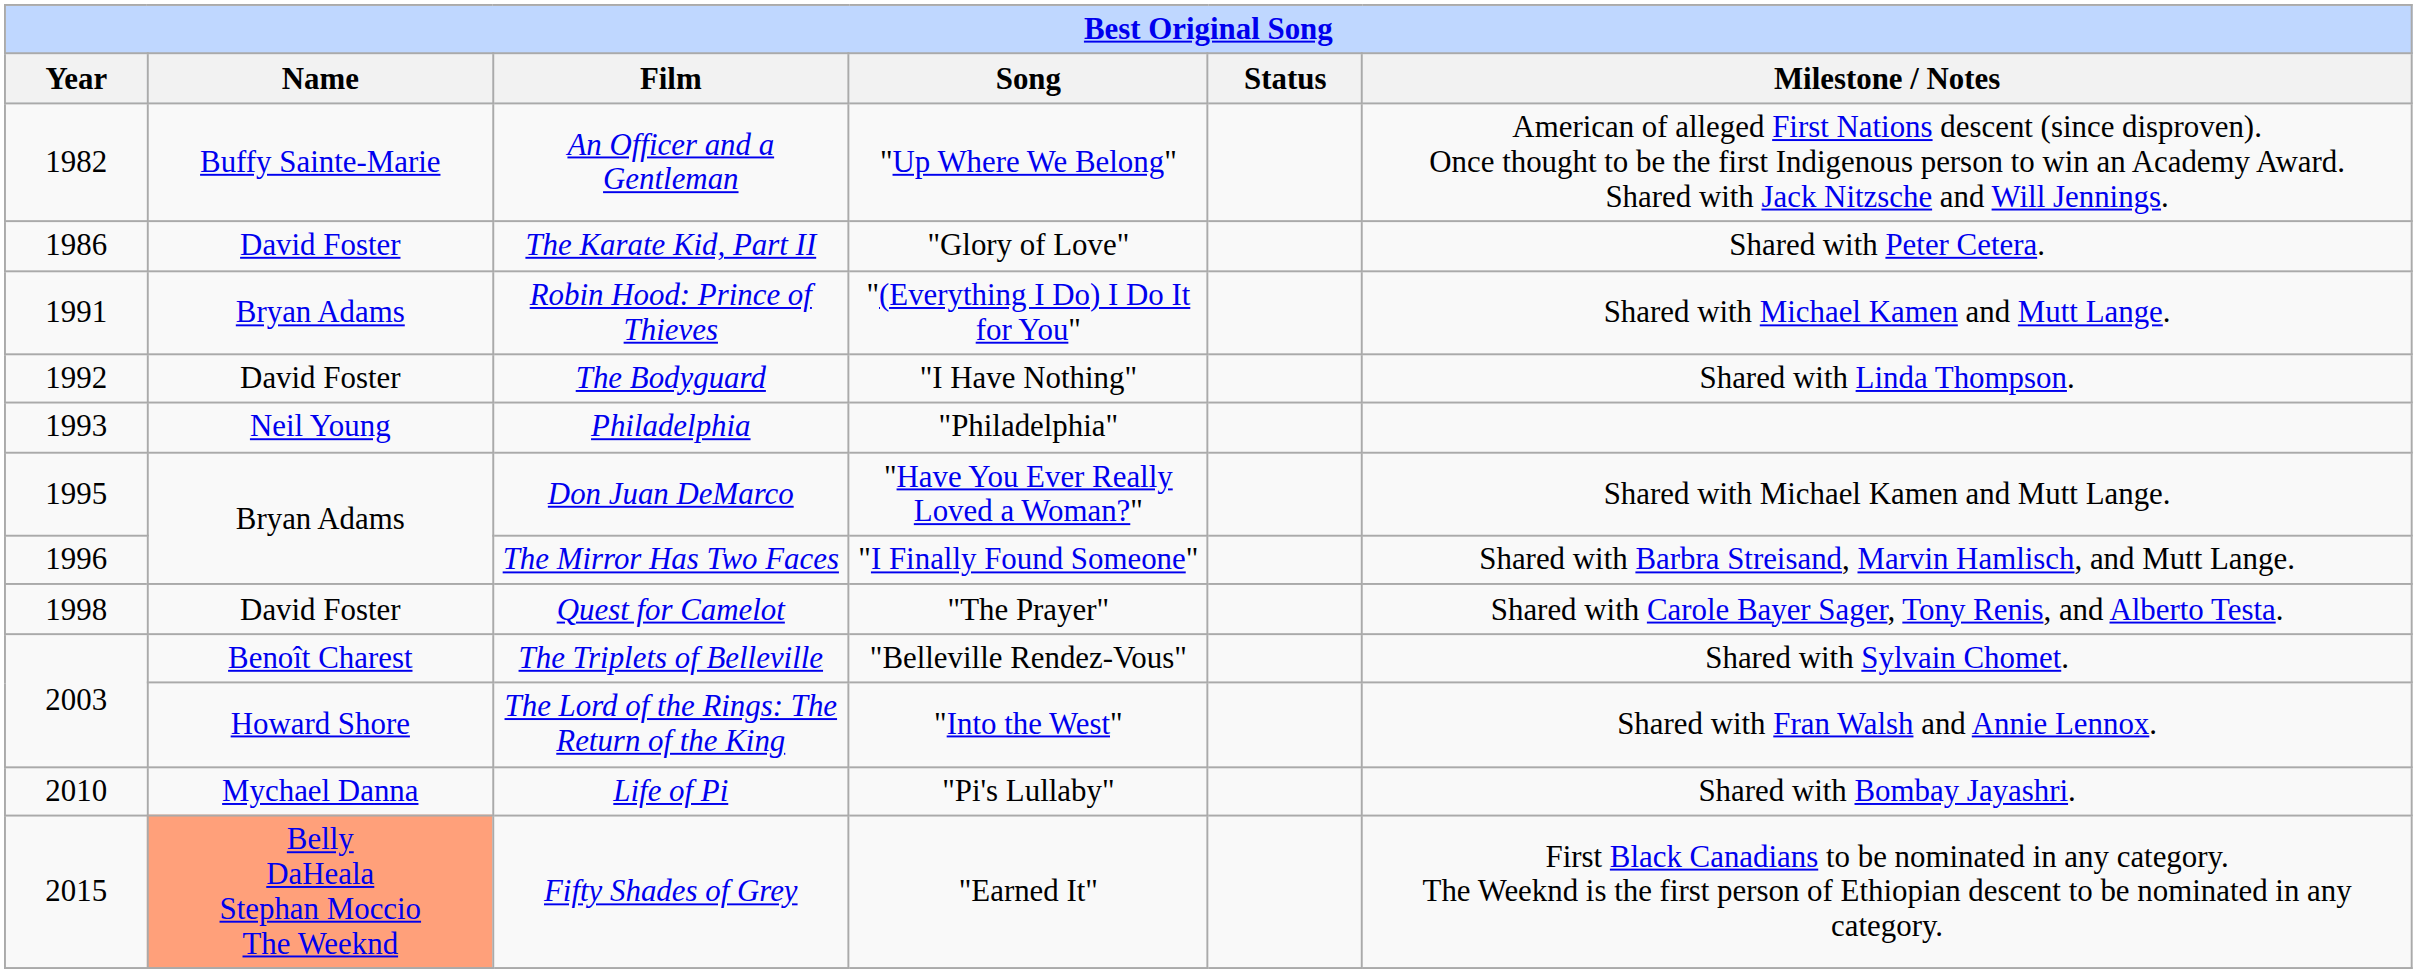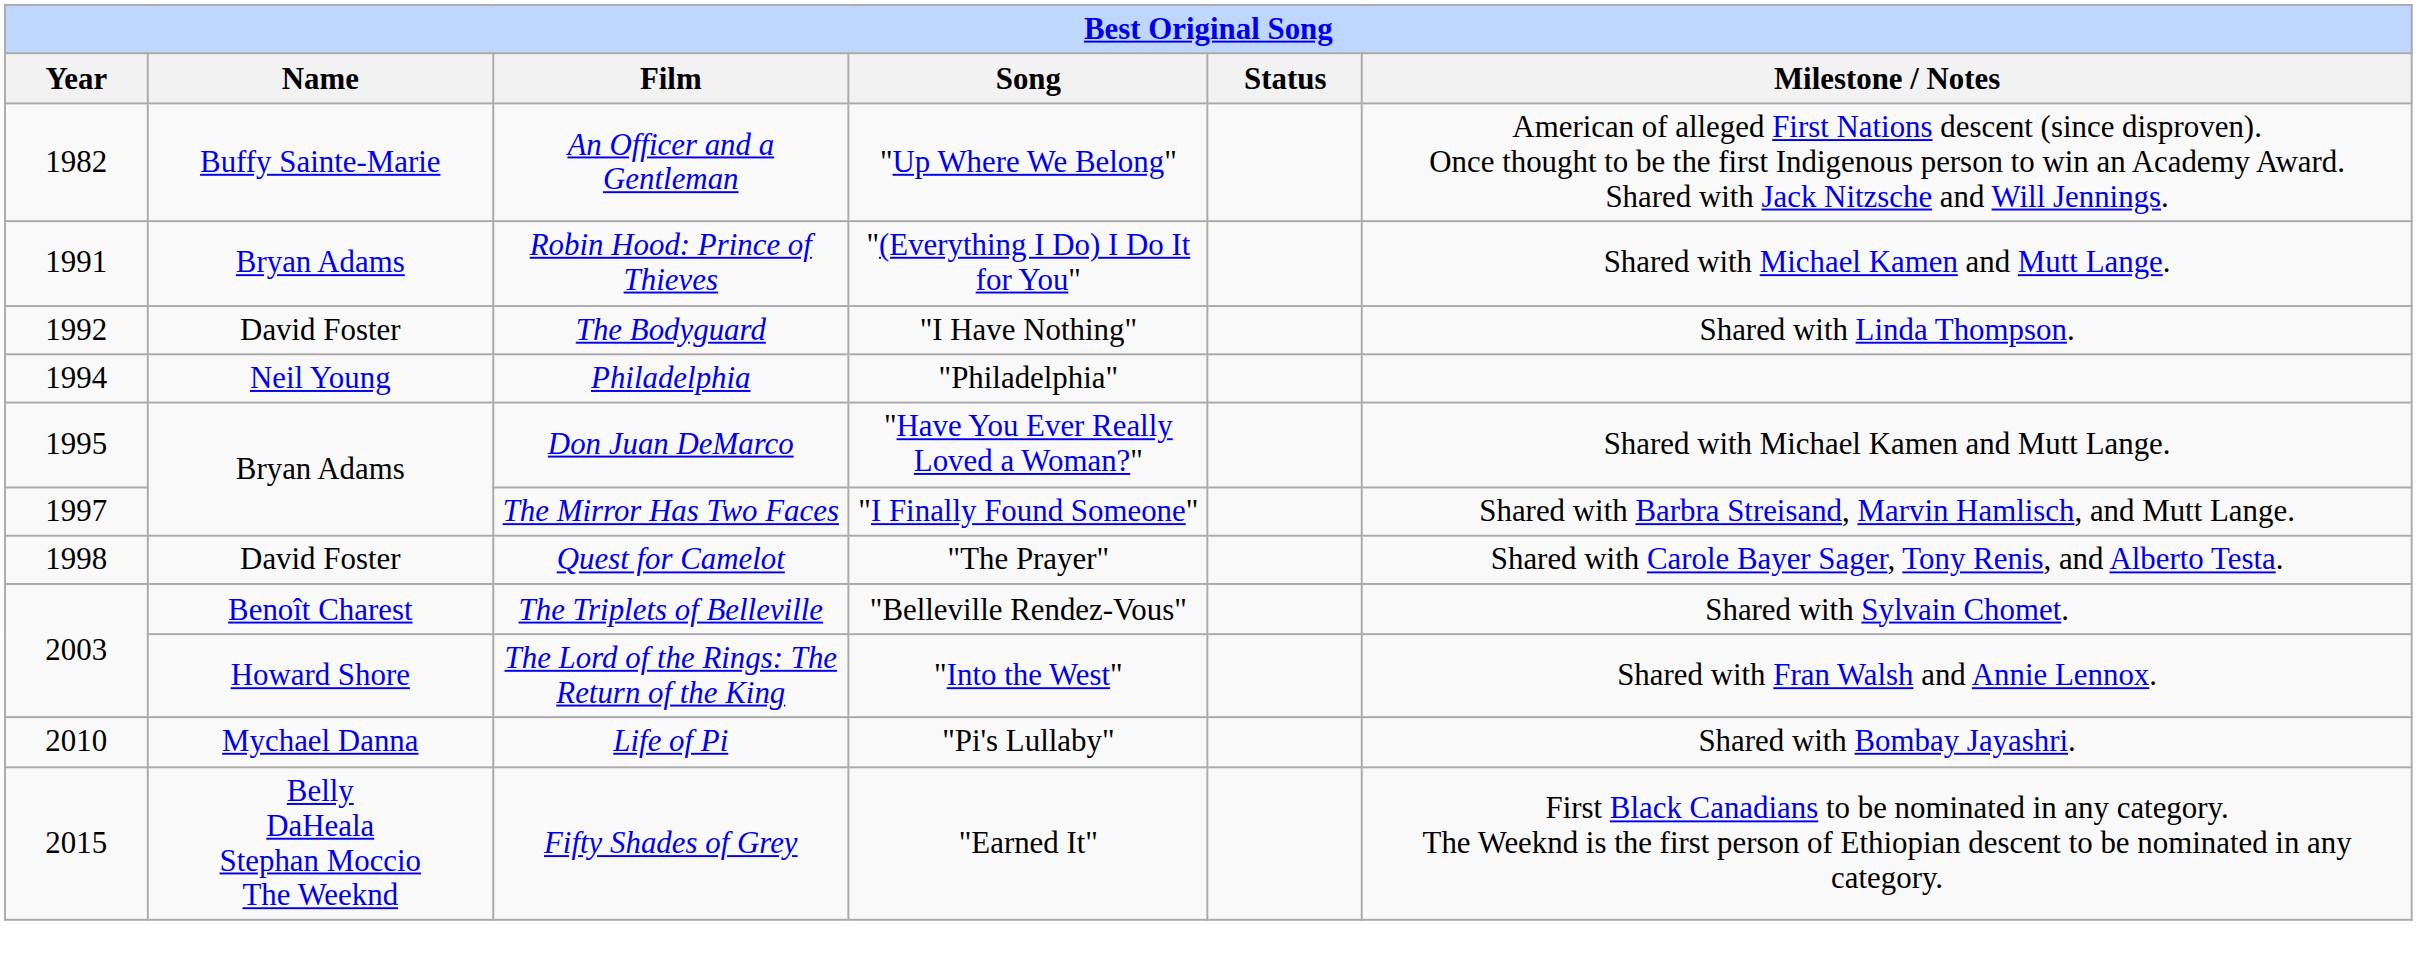 <table class="wikitable" style="text-align: center">
 <tr style="background:#bfd7ff;">
 <td colspan="6" style="text-align:center;"><strong><a href='#'>Best Original Song</a></strong></td>
 </tr>
 <tr style="background:#ebf5ff;">
 <th style="width:075px;">Year</th>
 <th style="width:200px;">Name</th>
 <th style="width:200px;">Film</th>
 <th style="width:200px;">Song</th>
 <th style="width:080px;">Status</th>
 <th style="width:650px;">Milestone / Notes</th>
 </tr>
 <tr>
 <td>1982</td>
 <td><a href='#'>Buffy Sainte-Marie</a></td>
 <td><em><a href='#'>An Officer and a Gentleman</a></em></td>
 <td>"<a href='#'>Up Where We Belong</a>"</td>
 <td></td>
 <td>American of alleged <a href='#'>First Nations</a> descent (since disproven).<br>Once thought to be the first Indigenous person to win an Academy Award.<br>Shared with <a href='#'>Jack Nitzsche</a> and <a href='#'>Will Jennings</a>.</td>
 </tr>
 <tr>
-<td>1986</td>
-<td><a href='#'>David Foster</a></td>
-<td><em><a href='#'>The Karate Kid, Part II</a></em></td>
-<td>"Glory of Love"</td>
-<td></td>
-<td>Shared with <a href='#'>Peter Cetera</a>.</td>
-</tr>
-<tr>
 <td>1991</td>
 <td><a href='#'>Bryan Adams</a></td>
 <td><em><a href='#'>Robin Hood: Prince of Thieves</a></em></td>
 <td>"<a href='#'>(Everything I Do) I Do It for You</a>"</td>
 <td></td>
 <td>Shared with <a href='#'>Michael Kamen</a> and <a href='#'>Mutt Lange</a>.</td>
 </tr>
 <tr>
 <td>1992</td>
 <td>David Foster</td>
 <td><em><a href='#'>The Bodyguard</a></em></td>
 <td>"I Have Nothing"</td>
 <td></td>
 <td>Shared with <a href='#'>Linda Thompson</a>.</td>
 </tr>
 <tr>
-<td>1993</td>
+<td>1994</td>
 <td><a href='#'>Neil Young</a></td>
 <td><em><a href='#'>Philadelphia</a></em></td>
 <td>"Philadelphia"</td>
 <td></td>
 <td></td>
 </tr>
 <tr>
 <td>1995</td>
 <td rowspan="2">Bryan Adams</td>
 <td><em><a href='#'>Don Juan DeMarco</a></em></td>
 <td>"<a href='#'>Have You Ever Really Loved a Woman?</a>"</td>
 <td></td>
 <td>Shared with Michael Kamen and Mutt Lange.</td>
 </tr>
 <tr>
-<td>1996</td>
+<td>1997</td>
 <td><em><a href='#'>The Mirror Has Two Faces</a></em></td>
 <td>"<a href='#'>I Finally Found Someone</a>"</td>
 <td></td>
 <td>Shared with <a href='#'>Barbra Streisand</a>, <a href='#'>Marvin Hamlisch</a>, and Mutt Lange.</td>
 </tr>
 <tr>
 <td>1998</td>
 <td>David Foster</td>
 <td><em><a href='#'>Quest for Camelot</a></em></td>
 <td>"The Prayer"</td>
 <td></td>
 <td>Shared with <a href='#'>Carole Bayer Sager</a>, <a href='#'>Tony Renis</a>, and <a href='#'>Alberto Testa</a>.</td>
 </tr>
 <tr>
 <td rowspan="2">2003</td>
 <td><a href='#'>Benoît Charest</a></td>
 <td><em><a href='#'>The Triplets of Belleville</a></em></td>
 <td>"Belleville Rendez-Vous"</td>
 <td></td>
 <td>Shared with <a href='#'>Sylvain Chomet</a>.</td>
 </tr>
 <tr>
 <td><a href='#'>Howard Shore</a></td>
 <td><em><a href='#'>The Lord of the Rings: The Return of the King</a></em></td>
 <td>"<a href='#'>Into the West</a>"</td>
 <td></td>
 <td>Shared with <a href='#'>Fran Walsh</a> and <a href='#'>Annie Lennox</a>.</td>
 </tr>
 <tr>
 <td>2010</td>
 <td><a href='#'>Mychael Danna</a></td>
 <td><em><a href='#'>Life of Pi</a></em></td>
 <td>"Pi's Lullaby"</td>
 <td></td>
 <td>Shared with <a href='#'>Bombay Jayashri</a>.</td>
 </tr>
 <tr>
 <td>2015</td>
-<td style="background: lightsalmon;"><a href='#'>Belly</a><br><a href='#'>DaHeala</a><br><a href='#'>Stephan Moccio</a><br><a href='#'>The Weeknd</a></td>
+<td><a href='#'>Belly</a><br><a href='#'>DaHeala</a><br><a href='#'>Stephan Moccio</a><br><a href='#'>The Weeknd</a></td>
 <td><em><a href='#'>Fifty Shades of Grey</a></em></td>
 <td>"Earned It"</td>
 <td></td>
 <td>First <a href='#'>Black Canadians</a> to be nominated in any category. <br>The Weeknd is the first person of Ethiopian descent to be nominated in any category.</td>
 </tr>
 </table>
